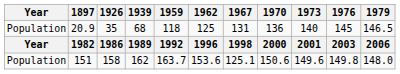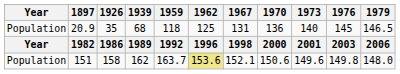 <table class="wikitable" style="text-align:center;">
 <tr>
 <th>Year</th>
 <th>1897</th>
 <th>1926</th>
 <th>1939</th>
 <th>1959</th>
 <th>1962</th>
 <th>1967</th>
 <th>1970</th>
 <th>1973</th>
 <th>1976</th>
 <th>1979</th>
 </tr>
 <tr>
 <td>Рopulation</td>
 <td>20.9</td>
 <td>35</td>
 <td>68</td>
 <td>118</td>
 <td>125</td>
 <td>131</td>
 <td>136</td>
 <td>140</td>
 <td>145</td>
 <td>146.5</td>
 </tr>
 <tr>
 <th>Year</th>
 <th>1982</th>
 <th>1986</th>
 <th>1989</th>
 <th>1992</th>
 <th>1996</th>
 <th>1998</th>
 <th>2000</th>
 <th>2001</th>
 <th>2003</th>
 <th>2006</th>
 </tr>
 <tr>
 <td>Рopulation</td>
 <td>151</td>
 <td>158</td>
 <td>162</td>
 <td>163.7</td>
-<td>153.6</td>
-<td>125.1</td>
+<td style="background: khaki;">153.6</td>
+<td>152.1</td>
 <td>150.6</td>
 <td>149.6</td>
 <td>149.8</td>
 <td>148.0</td>
 </tr>
 </table>
